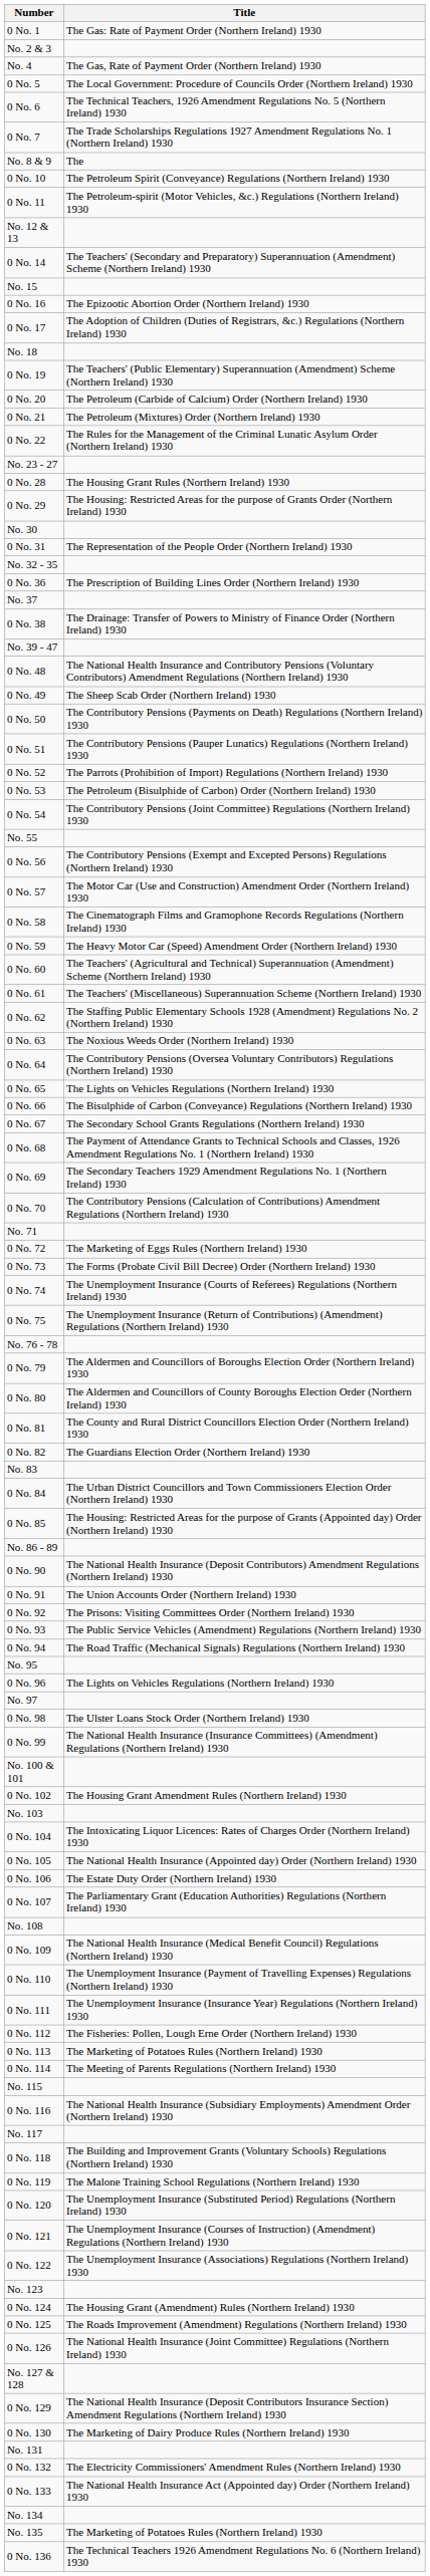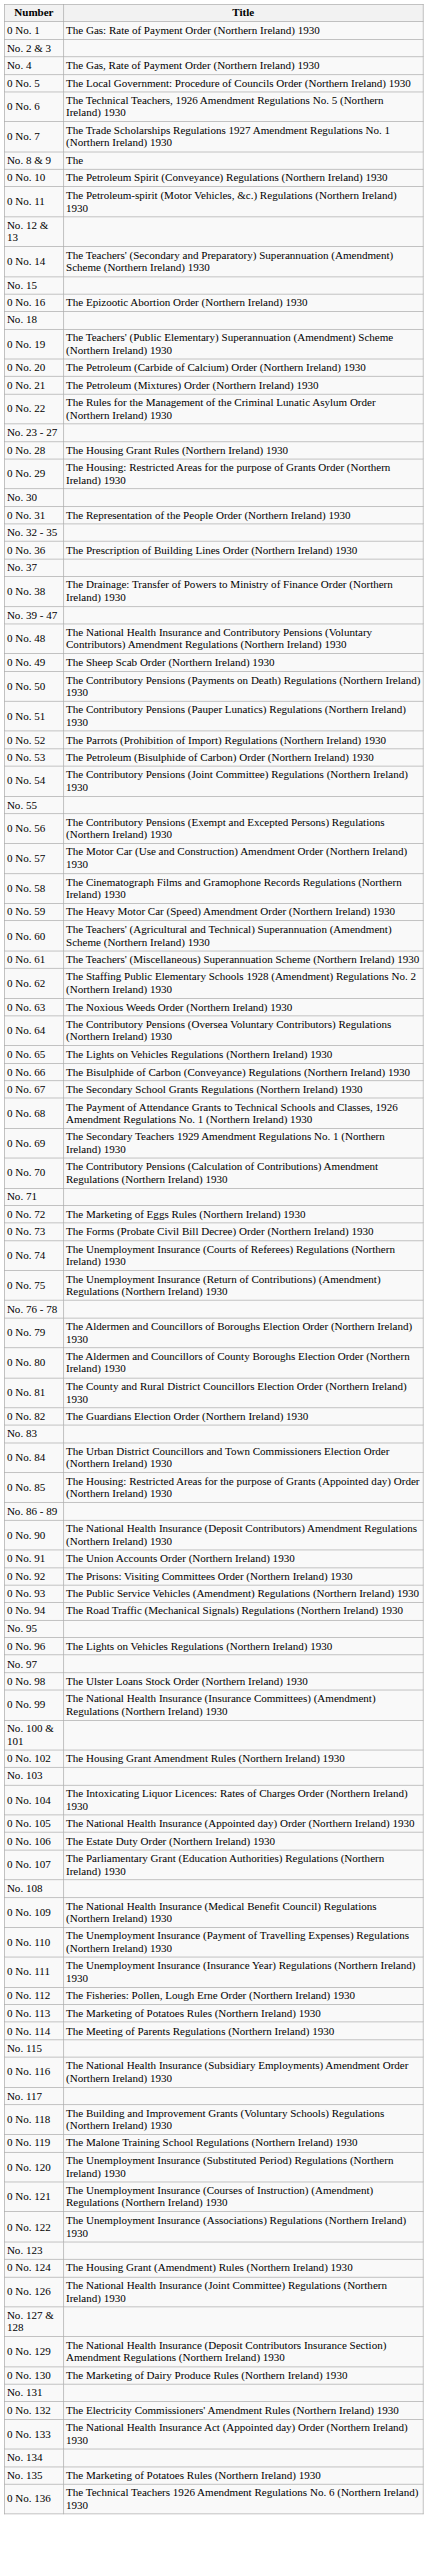 <table class="wikitable collapsible">
 <tr>
 <th>Number</th>
 <th>Title</th>
 </tr>
 <tr>
 <td>0 No. 1</td>
 <td>The Gas: Rate of Payment Order (Northern Ireland) 1930</td>
 </tr>
 <tr>
 <td>No. 2 & 3</td>
 <td></td>
 </tr>
 <tr>
 <td>No. 4</td>
 <td>The Gas, Rate of Payment Order (Northern Ireland) 1930</td>
 </tr>
 <tr>
 <td>0 No. 5</td>
 <td>The Local Government: Procedure of Councils Order (Northern Ireland) 1930</td>
 </tr>
 <tr>
 <td>0 No. 6</td>
 <td>The Technical Teachers, 1926 Amendment Regulations No. 5 (Northern Ireland) 1930</td>
 </tr>
 <tr>
 <td>0 No. 7</td>
 <td>The Trade Scholarships Regulations 1927 Amendment Regulations No. 1 (Northern Ireland) 1930</td>
 </tr>
 <tr>
 <td>No. 8 & 9</td>
 <td>The</td>
 </tr>
 <tr>
 <td>0 No. 10</td>
 <td>The Petroleum Spirit (Conveyance) Regulations (Northern Ireland) 1930</td>
 </tr>
 <tr>
 <td>0 No. 11</td>
 <td>The Petroleum-spirit (Motor Vehicles, &c.) Regulations (Northern Ireland) 1930</td>
 </tr>
 <tr>
 <td>No. 12 & 13</td>
 <td></td>
 </tr>
 <tr>
 <td>0 No. 14</td>
 <td>The Teachers' (Secondary and Preparatory) Superannuation (Amendment) Scheme (Northern Ireland) 1930</td>
 </tr>
 <tr>
 <td>No. 15</td>
 <td></td>
 </tr>
 <tr>
 <td>0 No. 16</td>
 <td>The Epizootic Abortion Order (Northern Ireland) 1930</td>
-</tr>
-<tr>
-<td>0 No. 17</td>
-<td>The Adoption of Children (Duties of Registrars, &c.) Regulations (Northern Ireland) 1930</td>
 </tr>
 <tr>
 <td>No. 18</td>
 <td></td>
 </tr>
 <tr>
 <td>0 No. 19</td>
 <td>The Teachers' (Public Elementary) Superannuation (Amendment) Scheme (Northern Ireland) 1930</td>
 </tr>
 <tr>
 <td>0 No. 20</td>
 <td>The Petroleum (Carbide of Calcium) Order (Northern Ireland) 1930</td>
 </tr>
 <tr>
 <td>0 No. 21</td>
 <td>The Petroleum (Mixtures) Order (Northern Ireland) 1930</td>
 </tr>
 <tr>
 <td>0 No. 22</td>
 <td>The Rules for the Management of the Criminal Lunatic Asylum Order (Northern Ireland) 1930</td>
 </tr>
 <tr>
 <td>No. 23 - 27</td>
 <td></td>
 </tr>
 <tr>
 <td>0 No. 28</td>
 <td>The Housing Grant Rules (Northern Ireland) 1930</td>
 </tr>
 <tr>
 <td>0 No. 29</td>
 <td>The Housing: Restricted Areas for the purpose of Grants Order (Northern Ireland) 1930</td>
 </tr>
 <tr>
 <td>No. 30</td>
 <td></td>
 </tr>
 <tr>
 <td>0 No. 31</td>
 <td>The Representation of the People Order (Northern Ireland) 1930</td>
 </tr>
 <tr>
 <td>No. 32 - 35</td>
 <td></td>
 </tr>
 <tr>
 <td>0 No. 36</td>
 <td>The Prescription of Building Lines Order (Northern Ireland) 1930</td>
 </tr>
 <tr>
 <td>No. 37</td>
 <td></td>
 </tr>
 <tr>
 <td>0 No. 38</td>
 <td>The Drainage: Transfer of Powers to Ministry of Finance Order (Northern Ireland) 1930</td>
 </tr>
 <tr>
 <td>No. 39 - 47</td>
 <td></td>
 </tr>
 <tr>
 <td>0 No. 48</td>
 <td>The National Health Insurance and Contributory Pensions (Voluntary Contributors) Amendment Regulations (Northern Ireland) 1930</td>
 </tr>
 <tr>
 <td>0 No. 49</td>
 <td>The Sheep Scab Order (Northern Ireland) 1930</td>
 </tr>
 <tr>
 <td>0 No. 50</td>
 <td>The Contributory Pensions (Payments on Death) Regulations (Northern Ireland) 1930</td>
 </tr>
 <tr>
 <td>0 No. 51</td>
 <td>The Contributory Pensions (Pauper Lunatics) Regulations (Northern Ireland) 1930</td>
 </tr>
 <tr>
 <td>0 No. 52</td>
 <td>The Parrots (Prohibition of Import) Regulations (Northern Ireland) 1930</td>
 </tr>
 <tr>
 <td>0 No. 53</td>
 <td>The Petroleum (Bisulphide of Carbon) Order (Northern Ireland) 1930</td>
 </tr>
 <tr>
 <td>0 No. 54</td>
 <td>The Contributory Pensions (Joint Committee) Regulations (Northern Ireland) 1930</td>
 </tr>
 <tr>
 <td>No. 55</td>
 <td></td>
 </tr>
 <tr>
 <td>0 No. 56</td>
 <td>The Contributory Pensions (Exempt and Excepted Persons) Regulations (Northern Ireland) 1930</td>
 </tr>
 <tr>
 <td>0 No. 57</td>
 <td>The Motor Car (Use and Construction) Amendment Order (Northern Ireland) 1930</td>
 </tr>
 <tr>
 <td>0 No. 58</td>
 <td>The Cinematograph Films and Gramophone Records Regulations (Northern Ireland) 1930</td>
 </tr>
 <tr>
 <td>0 No. 59</td>
 <td>The Heavy Motor Car (Speed) Amendment Order (Northern Ireland) 1930</td>
 </tr>
 <tr>
 <td>0 No. 60</td>
 <td>The Teachers' (Agricultural and Technical) Superannuation (Amendment) Scheme (Northern Ireland) 1930</td>
 </tr>
 <tr>
 <td>0 No. 61</td>
 <td>The Teachers' (Miscellaneous) Superannuation Scheme (Northern Ireland) 1930</td>
 </tr>
 <tr>
 <td>0 No. 62</td>
 <td>The Staffing Public Elementary Schools 1928 (Amendment) Regulations No. 2 (Northern Ireland) 1930</td>
 </tr>
 <tr>
 <td>0 No. 63</td>
 <td>The Noxious Weeds Order (Northern Ireland) 1930</td>
 </tr>
 <tr>
 <td>0 No. 64</td>
 <td>The Contributory Pensions (Oversea Voluntary Contributors) Regulations (Northern Ireland) 1930</td>
 </tr>
 <tr>
 <td>0 No. 65</td>
 <td>The Lights on Vehicles Regulations (Northern Ireland) 1930</td>
 </tr>
 <tr>
 <td>0 No. 66</td>
 <td>The Bisulphide of Carbon (Conveyance) Regulations (Northern Ireland) 1930</td>
 </tr>
 <tr>
 <td>0 No. 67</td>
 <td>The Secondary School Grants Regulations (Northern Ireland) 1930</td>
 </tr>
 <tr>
 <td>0 No. 68</td>
 <td>The Payment of Attendance Grants to Technical Schools and Classes, 1926 Amendment Regulations No. 1 (Northern Ireland) 1930</td>
 </tr>
 <tr>
 <td>0 No. 69</td>
 <td>The Secondary Teachers 1929 Amendment Regulations No. 1 (Northern Ireland) 1930</td>
 </tr>
 <tr>
 <td>0 No. 70</td>
 <td>The Contributory Pensions (Calculation of Contributions) Amendment Regulations (Northern Ireland) 1930</td>
 </tr>
 <tr>
 <td>No. 71</td>
 <td></td>
 </tr>
 <tr>
 <td>0 No. 72</td>
 <td>The Marketing of Eggs Rules (Northern Ireland) 1930</td>
 </tr>
 <tr>
 <td>0 No. 73</td>
 <td>The Forms (Probate Civil Bill Decree) Order (Northern Ireland) 1930</td>
 </tr>
 <tr>
 <td>0 No. 74</td>
 <td>The Unemployment Insurance (Courts of Referees) Regulations (Northern Ireland) 1930</td>
 </tr>
 <tr>
 <td>0 No. 75</td>
 <td>The Unemployment Insurance (Return of Contributions) (Amendment) Regulations (Northern Ireland) 1930</td>
 </tr>
 <tr>
 <td>No. 76 - 78</td>
 <td></td>
 </tr>
 <tr>
 <td>0 No. 79</td>
 <td>The Aldermen and Councillors of Boroughs Election Order (Northern Ireland) 1930</td>
 </tr>
 <tr>
 <td>0 No. 80</td>
 <td>The Aldermen and Councillors of County Boroughs Election Order (Northern Ireland) 1930</td>
 </tr>
 <tr>
 <td>0 No. 81</td>
 <td>The County and Rural District Councillors Election Order (Northern Ireland) 1930</td>
 </tr>
 <tr>
 <td>0 No. 82</td>
 <td>The Guardians Election Order (Northern Ireland) 1930</td>
 </tr>
 <tr>
 <td>No. 83</td>
 <td></td>
 </tr>
 <tr>
 <td>0 No. 84</td>
 <td>The Urban District Councillors and Town Commissioners Election Order (Northern Ireland) 1930</td>
 </tr>
 <tr>
 <td>0 No. 85</td>
 <td>The Housing: Restricted Areas for the purpose of Grants (Appointed day) Order (Northern Ireland) 1930</td>
 </tr>
 <tr>
 <td>No. 86 - 89</td>
 <td></td>
 </tr>
 <tr>
 <td>0 No. 90</td>
 <td>The National Health Insurance (Deposit Contributors) Amendment Regulations (Northern Ireland) 1930</td>
 </tr>
 <tr>
 <td>0 No. 91</td>
 <td>The Union Accounts Order (Northern Ireland) 1930</td>
 </tr>
 <tr>
 <td>0 No. 92</td>
 <td>The Prisons: Visiting Committees Order (Northern Ireland) 1930</td>
 </tr>
 <tr>
 <td>0 No. 93</td>
 <td>The Public Service Vehicles (Amendment) Regulations (Northern Ireland) 1930</td>
 </tr>
 <tr>
 <td>0 No. 94</td>
 <td>The Road Traffic (Mechanical Signals) Regulations (Northern Ireland) 1930</td>
 </tr>
 <tr>
 <td>No. 95</td>
 <td></td>
 </tr>
 <tr>
 <td>0 No. 96</td>
 <td>The Lights on Vehicles Regulations (Northern Ireland) 1930</td>
 </tr>
 <tr>
 <td>No. 97</td>
 <td></td>
 </tr>
 <tr>
 <td>0 No. 98</td>
 <td>The Ulster Loans Stock Order (Northern Ireland) 1930</td>
 </tr>
 <tr>
 <td>0 No. 99</td>
 <td>The National Health Insurance (Insurance Committees) (Amendment) Regulations (Northern Ireland) 1930</td>
 </tr>
 <tr>
 <td>No. 100 & 101</td>
 <td></td>
 </tr>
 <tr>
 <td>0 No. 102</td>
 <td>The Housing Grant Amendment Rules (Northern Ireland) 1930</td>
 </tr>
 <tr>
 <td>No. 103</td>
 <td></td>
 </tr>
 <tr>
 <td>0 No. 104</td>
 <td>The Intoxicating Liquor Licences: Rates of Charges Order (Northern Ireland) 1930</td>
 </tr>
 <tr>
 <td>0 No. 105</td>
 <td>The National Health Insurance (Appointed day) Order (Northern Ireland) 1930</td>
 </tr>
 <tr>
 <td>0 No. 106</td>
 <td>The Estate Duty Order (Northern Ireland) 1930</td>
 </tr>
 <tr>
 <td>0 No. 107</td>
 <td>The Parliamentary Grant (Education Authorities) Regulations (Northern Ireland) 1930</td>
 </tr>
 <tr>
 <td>No. 108</td>
 <td></td>
 </tr>
 <tr>
 <td>0 No. 109</td>
 <td>The National Health Insurance (Medical Benefit Council) Regulations (Northern Ireland) 1930</td>
 </tr>
 <tr>
 <td>0 No. 110</td>
 <td>The Unemployment Insurance (Payment of Travelling Expenses) Regulations (Northern Ireland) 1930</td>
 </tr>
 <tr>
 <td>0 No. 111</td>
 <td>The Unemployment Insurance (Insurance Year) Regulations (Northern Ireland) 1930</td>
 </tr>
 <tr>
 <td>0 No. 112</td>
 <td>The Fisheries: Pollen, Lough Erne Order (Northern Ireland) 1930</td>
 </tr>
 <tr>
 <td>0 No. 113</td>
 <td>The Marketing of Potatoes Rules (Northern Ireland) 1930</td>
 </tr>
 <tr>
 <td>0 No. 114</td>
 <td>The Meeting of Parents Regulations (Northern Ireland) 1930</td>
 </tr>
 <tr>
 <td>No. 115</td>
 <td></td>
 </tr>
 <tr>
 <td>0 No. 116</td>
 <td>The National Health Insurance (Subsidiary Employments) Amendment Order (Northern Ireland) 1930</td>
 </tr>
 <tr>
 <td>No. 117</td>
 <td></td>
 </tr>
 <tr>
 <td>0 No. 118</td>
 <td>The Building and Improvement Grants (Voluntary Schools) Regulations (Northern Ireland) 1930</td>
 </tr>
 <tr>
 <td>0 No. 119</td>
 <td>The Malone Training School Regulations (Northern Ireland) 1930</td>
 </tr>
 <tr>
 <td>0 No. 120</td>
 <td>The Unemployment Insurance (Substituted Period) Regulations (Northern Ireland) 1930</td>
 </tr>
 <tr>
 <td>0 No. 121</td>
 <td>The Unemployment Insurance (Courses of Instruction) (Amendment) Regulations (Northern Ireland) 1930</td>
 </tr>
 <tr>
 <td>0 No. 122</td>
 <td>The Unemployment Insurance (Associations) Regulations (Northern Ireland) 1930</td>
 </tr>
 <tr>
 <td>No. 123</td>
 <td></td>
 </tr>
 <tr>
 <td>0 No. 124</td>
 <td>The Housing Grant (Amendment) Rules (Northern Ireland) 1930</td>
 </tr>
 <tr>
-<td>0 No. 125</td>
-<td>The Roads Improvement (Amendment) Regulations (Northern Ireland) 1930</td>
-</tr>
-<tr>
 <td>0 No. 126</td>
 <td>The National Health Insurance (Joint Committee) Regulations (Northern Ireland) 1930</td>
 </tr>
 <tr>
 <td>No. 127 & 128</td>
 <td></td>
 </tr>
 <tr>
 <td>0 No. 129</td>
 <td>The National Health Insurance (Deposit Contributors Insurance Section) Amendment Regulations (Northern Ireland) 1930</td>
 </tr>
 <tr>
 <td>0 No. 130</td>
 <td>The Marketing of Dairy Produce Rules (Northern Ireland) 1930</td>
 </tr>
 <tr>
 <td>No. 131</td>
 <td></td>
 </tr>
 <tr>
 <td>0 No. 132</td>
 <td>The Electricity Commissioners' Amendment Rules (Northern Ireland) 1930</td>
 </tr>
 <tr>
 <td>0 No. 133</td>
 <td>The National Health Insurance Act (Appointed day) Order (Northern Ireland) 1930</td>
 </tr>
 <tr>
 <td>No. 134</td>
 <td></td>
 </tr>
 <tr>
 <td>No. 135</td>
 <td>The Marketing of Potatoes Rules (Northern Ireland) 1930</td>
 </tr>
 <tr>
 <td>0 No. 136</td>
 <td>The Technical Teachers 1926 Amendment Regulations No. 6 (Northern Ireland) 1930</td>
 </tr>
 </table>
